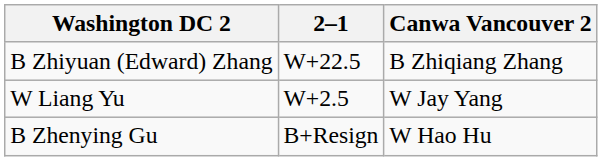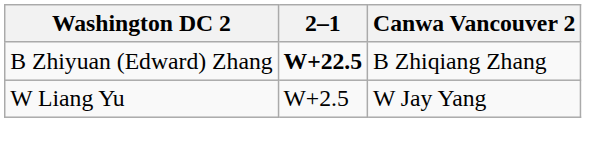 <table class="wikitable">
 <tr>
 <th>Washington DC 2</th>
 <th>2–1</th>
 <th>Canwa Vancouver 2</th>
 </tr>
 <tr>
 <td>B Zhiyuan (Edward) Zhang</td>
-<td>W+22.5</td>
+<td><strong>W+22.5</strong></td>
 <td>B Zhiqiang Zhang</td>
 </tr>
 <tr>
 <td>W Liang Yu</td>
 <td>W+2.5</td>
 <td>W Jay Yang</td>
 </tr>
-<tr>
-<td>B Zhenying Gu</td>
-<td>B+Resign</td>
-<td>W Hao Hu</td>
-</tr>
 </table>
